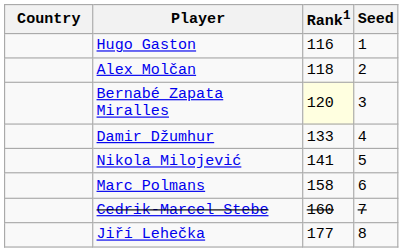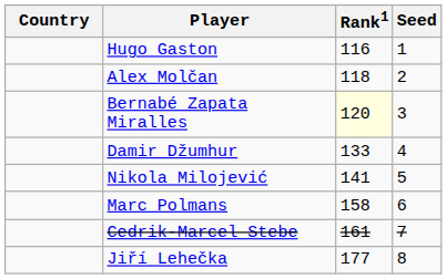 <table class="sortable wikitable">
 <tr>
 <th width="70">Country</th>
 <th width="175">Player</th>
 <th>Rank<sup>1</sup></th>
 <th>Seed</th>
 </tr>
 <tr>
 <td></td>
 <td><a href='#'>Hugo Gaston</a></td>
 <td>116</td>
 <td>1</td>
 </tr>
 <tr>
 <td></td>
 <td><a href='#'>Alex Molčan</a></td>
 <td>118</td>
 <td>2</td>
 </tr>
 <tr>
 <td></td>
 <td><a href='#'>Bernabé Zapata Miralles</a></td>
 <td style="background: lightyellow;">120</td>
 <td>3</td>
 </tr>
 <tr>
 <td></td>
 <td><a href='#'>Damir Džumhur</a></td>
 <td>133</td>
 <td>4</td>
 </tr>
 <tr>
 <td></td>
 <td><a href='#'>Nikola Milojević</a></td>
 <td>141</td>
 <td>5</td>
 </tr>
 <tr>
 <td></td>
 <td><a href='#'>Marc Polmans</a></td>
 <td>158</td>
 <td>6</td>
 </tr>
 <tr>
 <td><s></s></td>
 <td><s><a href='#'>Cedrik-Marcel Stebe</a></s></td>
-<td><s>160</s></td>
+<td><s>161</s></td>
 <td><s>7</s></td>
 </tr>
 <tr>
 <td></td>
 <td><a href='#'>Jiří Lehečka</a></td>
 <td>177</td>
 <td>8</td>
 </tr>
 </table>
